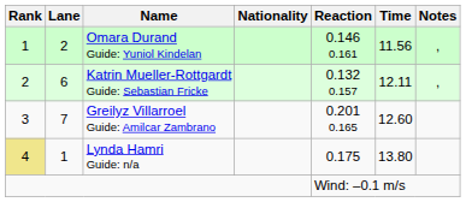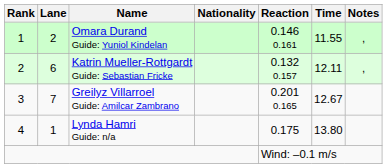 <table class="wikitable sortable" style="text-align:center">
 <tr>
 <th>Rank</th>
 <th>Lane</th>
 <th>Name</th>
 <th>Nationality</th>
 <th>Reaction</th>
 <th>Time</th>
 <th>Notes</th>
 </tr>
 <tr bgcolor=ccffcc>
 <td>1</td>
 <td>2</td>
 <td align=left><a href='#'>Omara Durand</a><br><small>Guide: <a href='#'>Yuniol Kindelan</a></small></td>
 <td align=left></td>
 <td>0.146<br><small>0.161</small></td>
-<td>11.56</td>
+<td>11.55</td>
 <td>, </td>
 </tr>
 <tr bgcolor=ddffdd>
 <td>2</td>
 <td>6</td>
 <td align=left><a href='#'>Katrin Mueller-Rottgardt</a><br><small>Guide: <a href='#'>Sebastian Fricke</a></small></td>
 <td align=left></td>
 <td>0.132<br><small>0.157</small></td>
 <td>12.11</td>
 <td>, </td>
 </tr>
 <tr>
 <td>3</td>
 <td>7</td>
 <td align=left><a href='#'>Greilyz Villarroel</a><br><small>Guide: <a href='#'>Amilcar Zambrano</a></small></td>
 <td align=left></td>
 <td>0.201<br><small>0.165</small></td>
-<td>12.60</td>
+<td>12.67</td>
 <td></td>
 </tr>
 <tr>
-<td style="background: khaki;">4</td>
+<td>4</td>
 <td>1</td>
 <td align=left><a href='#'>Lynda Hamri</a><br><small>Guide: n/a</small></td>
 <td align=left></td>
 <td>0.175</td>
 <td>13.80</td>
 <td></td>
 </tr>
 <tr>
 <td colspan=4></td>
 <td colspan="3" style="text-align:left;">Wind: –0.1 m/s</td>
 </tr>
 </table>
